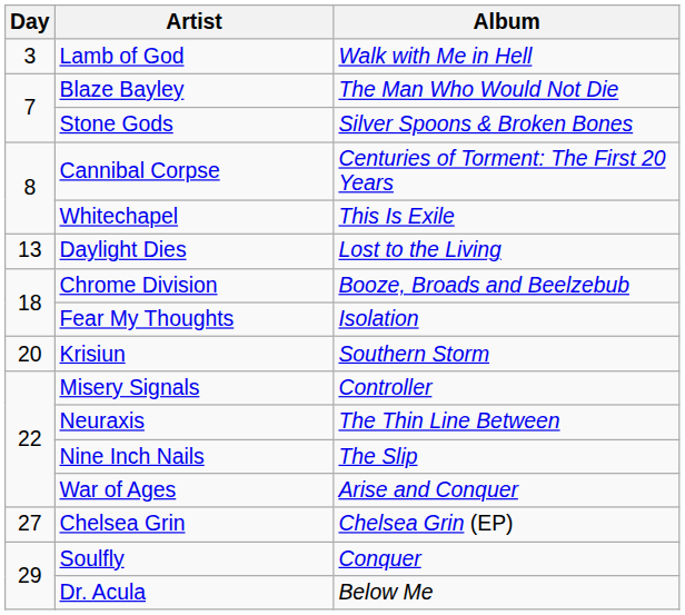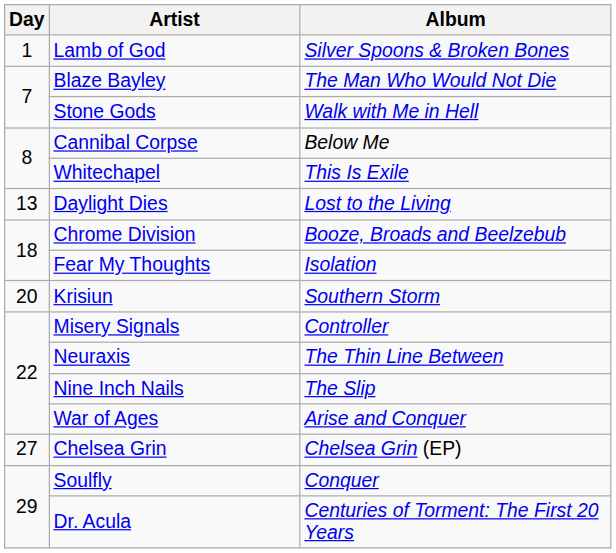 <table class="wikitable" border="1">
 <tr>
 <th>Day</th>
 <th width="200">Artist</th>
 <th width="250">Album</th>
 </tr>
 <tr>
-<td align="center">3</td>
+<td align="center">1</td>
 <td><a href='#'>Lamb of God</a></td>
-<td><em><a href='#'>Walk with Me in Hell</a></em></td>
+<td><em><a href='#'>Silver Spoons & Broken Bones</a></em></td>
 </tr>
 <tr>
 <td align="center" rowspan="2">7</td>
 <td><a href='#'>Blaze Bayley</a></td>
 <td><em><a href='#'>The Man Who Would Not Die</a></em></td>
 </tr>
 <tr>
 <td><a href='#'>Stone Gods</a></td>
-<td><em><a href='#'>Silver Spoons & Broken Bones</a></em></td>
+<td><em><a href='#'>Walk with Me in Hell</a></em></td>
 </tr>
 <tr>
 <td align="center" rowspan="2">8</td>
 <td><a href='#'>Cannibal Corpse</a></td>
-<td><em><a href='#'>Centuries of Torment: The First 20 Years</a></em></td>
+<td><em>Below Me</em></td>
 </tr>
 <tr>
 <td><a href='#'>Whitechapel</a></td>
 <td><em><a href='#'>This Is Exile</a></em></td>
 </tr>
 <tr>
 <td align="center">13</td>
 <td><a href='#'>Daylight Dies</a></td>
 <td><em><a href='#'>Lost to the Living</a></em></td>
 </tr>
 <tr>
 <td align="center" rowspan="2">18</td>
 <td><a href='#'>Chrome Division</a></td>
 <td><em><a href='#'>Booze, Broads and Beelzebub</a></em></td>
 </tr>
 <tr>
 <td><a href='#'>Fear My Thoughts</a></td>
 <td><em><a href='#'>Isolation</a></em></td>
 </tr>
 <tr>
 <td align="center">20</td>
 <td><a href='#'>Krisiun</a></td>
 <td><em><a href='#'>Southern Storm</a></em></td>
 </tr>
 <tr>
 <td align="center" rowspan="4">22</td>
 <td><a href='#'>Misery Signals</a></td>
 <td><em><a href='#'>Controller</a></em></td>
 </tr>
 <tr>
 <td><a href='#'>Neuraxis</a></td>
 <td><em><a href='#'>The Thin Line Between</a></em></td>
 </tr>
 <tr>
 <td><a href='#'>Nine Inch Nails</a></td>
 <td><em><a href='#'>The Slip</a></em></td>
 </tr>
 <tr>
 <td><a href='#'>War of Ages</a></td>
 <td><em><a href='#'>Arise and Conquer</a></em></td>
 </tr>
 <tr>
 <td align="center">27</td>
 <td><a href='#'>Chelsea Grin</a></td>
 <td><em><a href='#'>Chelsea Grin</a></em> (EP)</td>
 </tr>
 <tr>
 <td align="center" rowspan="2">29</td>
 <td><a href='#'>Soulfly</a></td>
 <td><em><a href='#'>Conquer</a></em></td>
 </tr>
 <tr>
 <td><a href='#'>Dr. Acula</a></td>
-<td><em>Below Me</em></td>
+<td><em><a href='#'>Centuries of Torment: The First 20 Years</a></em></td>
 </tr>
 </table>
